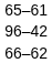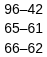 <table style="text-align:center">
 <tr>
 <th width=200></th>
 <th width=100></th>
 <th width=200></th>
 </tr>
 <tr>
 <td align=right><strong></strong></td>
-<td align=center>65–61</td>
+<td align=center>96–42</td>
 <td align=left></td>
 </tr>
 <tr>
 <td align=right><strong></strong></td>
-<td align=center>96–42</td>
+<td align=center>65–61</td>
 <td align=left></td>
 </tr>
 <tr>
 <td align=right><strong></strong></td>
 <td align=center>66–62</td>
 <td align=left></td>
 </tr>
 </table>
